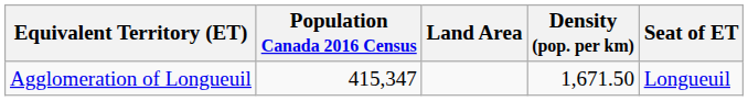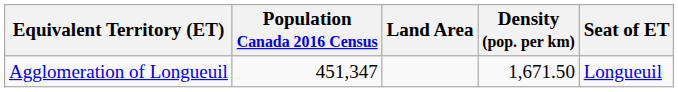 <table class="wikitable sortable" | style="text-align: right">
 <tr>
 <th align="center">Equivalent Territory (ET)</th>
 <th align="center">Population<br><small><a href='#'>Canada 2016 Census</a></small></th>
 <th align="center">Land Area</th>
 <th align="center">Density<br><small>(pop. per km)</small></th>
 <th align="center">Seat of ET</th>
 </tr>
 <tr>
 <td align="left"><a href='#'>Agglomeration of Longueuil</a></td>
-<td>415,347</td>
+<td>451,347</td>
 <td></td>
 <td>1,671.50</td>
 <td align="left"><a href='#'>Longueuil</a></td>
 </tr>
 </table>
